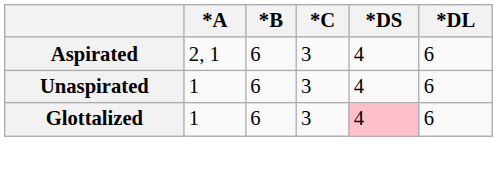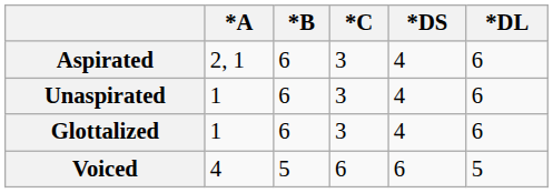 <table class="wikitable" style="margin:auto:" align="center" style="text-align:center" width="30%">
 <tr>
 <th></th>
 <th>*A</th>
 <th>*B</th>
 <th>*C</th>
 <th>*DS</th>
 <th>*DL</th>
 </tr>
 <tr>
 <th>Aspirated</th>
 <td>2, 1</td>
 <td>6</td>
 <td>3</td>
 <td>4</td>
 <td>6</td>
 </tr>
 <tr>
 <th>Unaspirated</th>
 <td>1</td>
 <td>6</td>
 <td>3</td>
 <td>4</td>
 <td>6</td>
 </tr>
 <tr>
 <th>Glottalized</th>
 <td>1</td>
 <td>6</td>
 <td>3</td>
-<td style="background: pink;">4</td>
+<td>4</td>
 <td>6</td>
 </tr>
+<tr>
+<th>Voiced</th>
+<td>4</td>
+<td>5</td>
+<td>6</td>
+<td>6</td>
+<td>5</td>
+</tr>
 </table>
